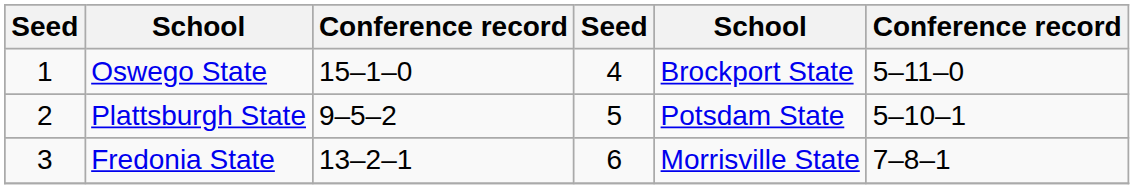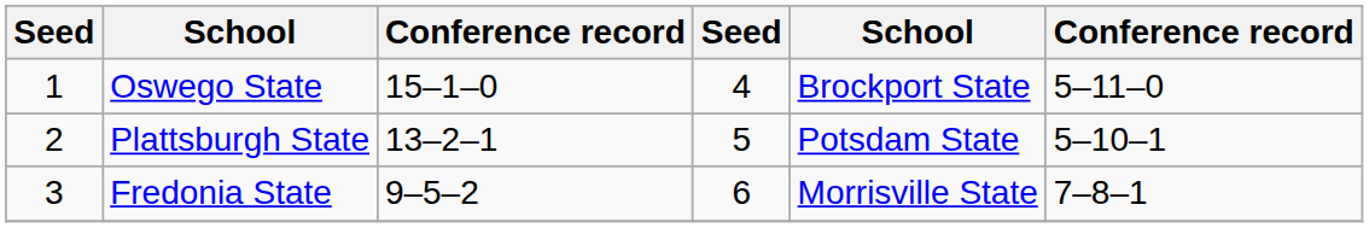 <table class="wikitable">
 <tr>
 <th>Seed</th>
 <th>School</th>
 <th>Conference record</th>
 <th>Seed</th>
 <th>School</th>
 <th>Conference record</th>
 </tr>
 <tr>
 <td align=center>1</td>
 <td><a href='#'>Oswego State</a></td>
 <td>15–1–0</td>
 <td align=center>4</td>
 <td><a href='#'>Brockport State</a></td>
 <td>5–11–0</td>
 </tr>
 <tr>
 <td align=center>2</td>
 <td><a href='#'>Plattsburgh State</a></td>
-<td>9–5–2</td>
+<td>13–2–1</td>
 <td align=center>5</td>
 <td><a href='#'>Potsdam State</a></td>
 <td>5–10–1</td>
 </tr>
 <tr>
 <td align=center>3</td>
 <td><a href='#'>Fredonia State</a></td>
-<td>13–2–1</td>
+<td>9–5–2</td>
 <td align=center>6</td>
 <td><a href='#'>Morrisville State</a></td>
 <td>7–8–1</td>
 </tr>
 <tr>
 </tr>
 </table>
